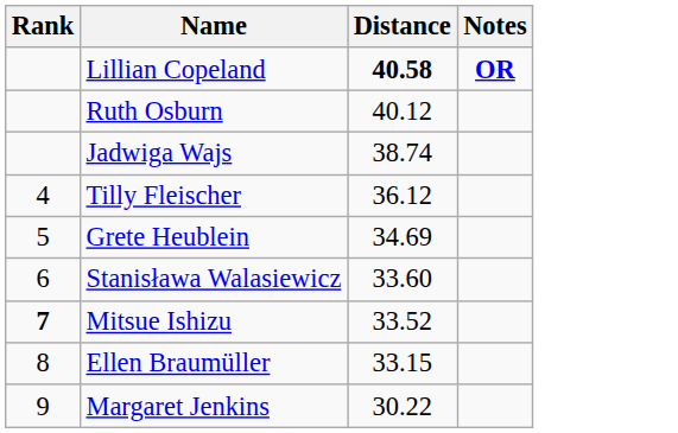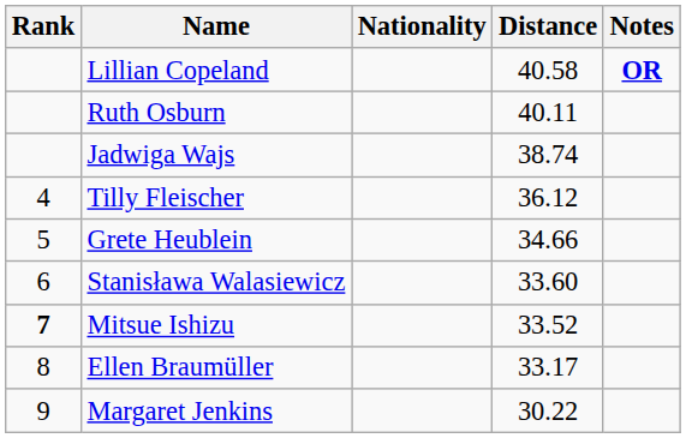 <table class="wikitable sortable" style="text-align:center">
 <tr>
 <th>Rank</th>
 <th>Name</th>
+<th>Nationality</th>
 <th>Distance</th>
 <th>Notes</th>
 </tr>
 <tr>
 <td></td>
 <td align=left><a href='#'>Lillian Copeland</a></td>
-<td><strong>40.58</strong></td>
+<td align=left></td>
+<td>40.58</td>
 <td><strong><a href='#'>OR</a> </strong></td>
 </tr>
 <tr>
 <td></td>
 <td align=left><a href='#'>Ruth Osburn</a></td>
-<td>40.12</td>
+<td align=left></td>
+<td>40.11</td>
 <td></td>
 </tr>
 <tr>
 <td></td>
 <td align=left><a href='#'>Jadwiga Wajs</a></td>
+<td align=left></td>
 <td>38.74</td>
 <td><strong> </strong></td>
 </tr>
 <tr>
 <td>4</td>
 <td align=left><a href='#'>Tilly Fleischer</a></td>
+<td align=left></td>
 <td>36.12</td>
 <td></td>
 </tr>
 <tr>
 <td>5</td>
 <td align=left><a href='#'>Grete Heublein</a></td>
-<td>34.69</td>
+<td align=left></td>
+<td>34.66</td>
 <td><strong> </strong></td>
 </tr>
 <tr>
 <td>6</td>
 <td align=left><a href='#'>Stanisława Walasiewicz</a></td>
+<td align=left></td>
 <td>33.60</td>
 <td></td>
 </tr>
 <tr>
 <td><strong>7</strong></td>
 <td align=left><a href='#'>Mitsue Ishizu</a></td>
+<td align=left></td>
 <td>33.52</td>
 <td></td>
 </tr>
 <tr>
 <td>8</td>
 <td align=left><a href='#'>Ellen Braumüller</a></td>
-<td>33.15</td>
+<td align=left></td>
+<td>33.17</td>
 <td></td>
 </tr>
 <tr>
 <td>9</td>
 <td align=left><a href='#'>Margaret Jenkins</a></td>
+<td align=left></td>
 <td>30.22</td>
 <td></td>
 </tr>
 </table>
